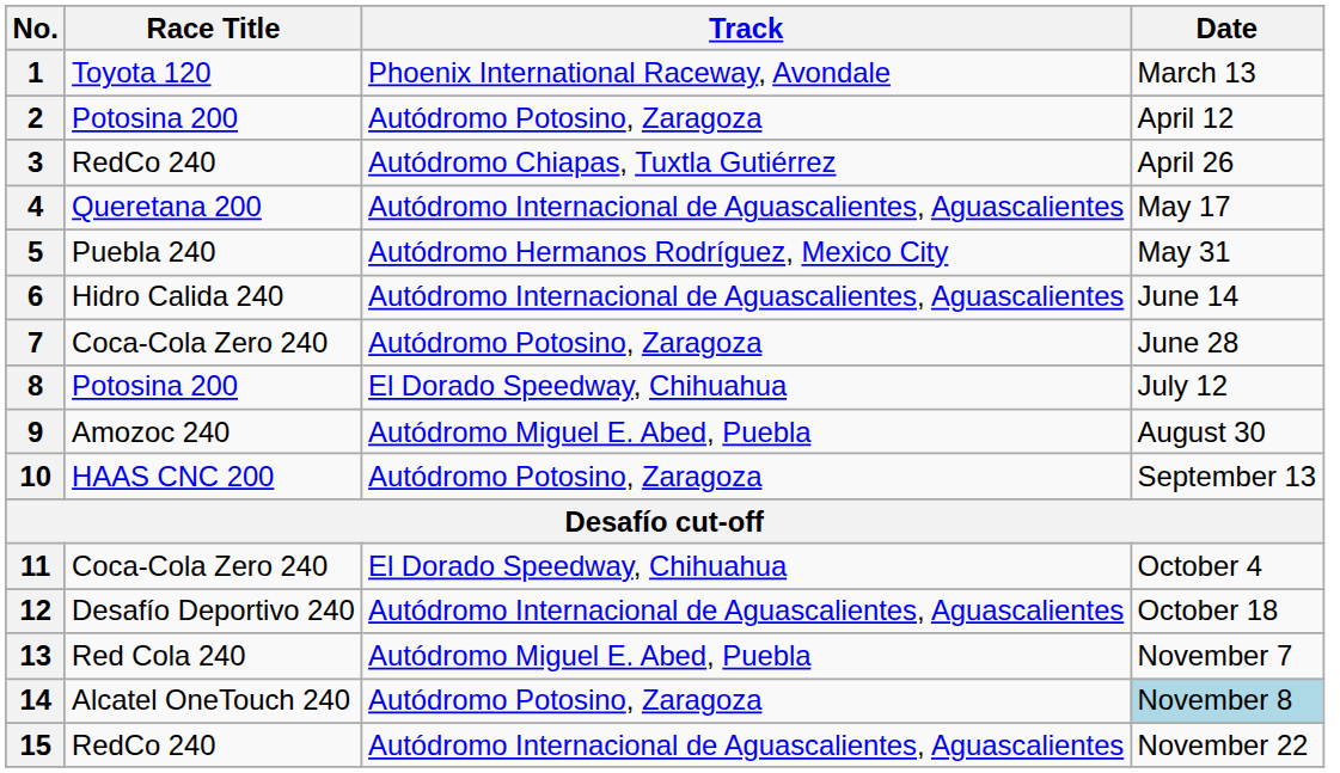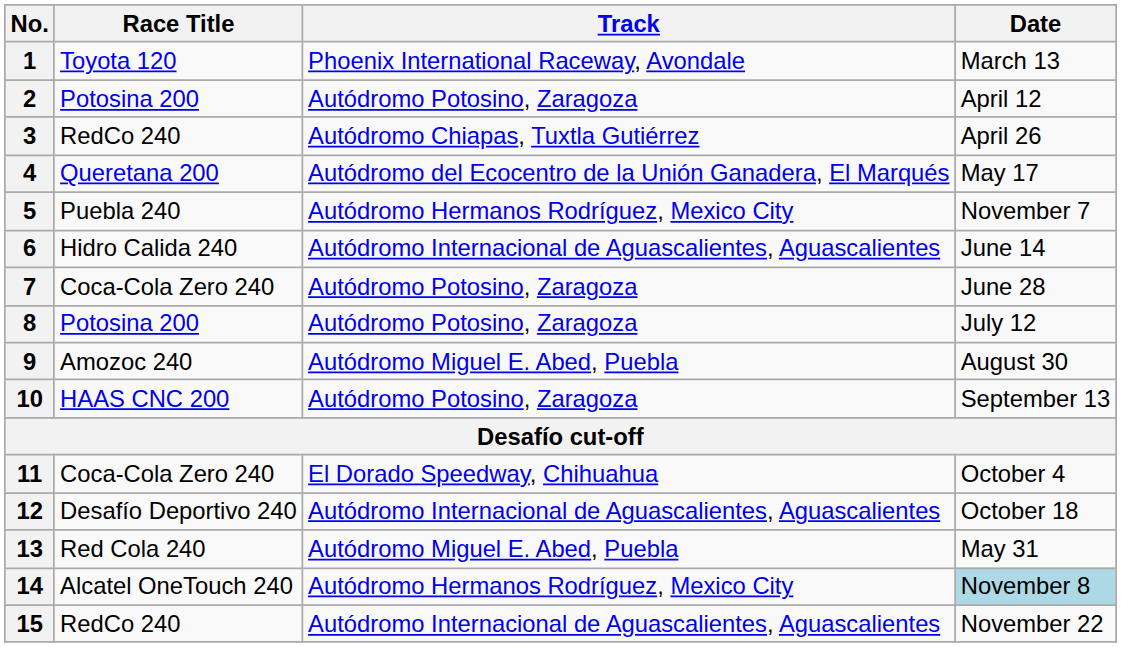 <table class="wikitable" style="font-size:85%;">
 <tr>
 <th>No.</th>
 <th>Race Title</th>
 <th><a href='#'>Track</a></th>
 <th>Date</th>
 </tr>
 <tr>
 <th>1</th>
 <td><a href='#'>Toyota 120</a></td>
 <td> <a href='#'>Phoenix International Raceway</a>, <a href='#'>Avondale</a></td>
 <td>March 13</td>
 </tr>
 <tr>
 <th>2</th>
 <td><a href='#'>Potosina 200</a></td>
 <td> <a href='#'>Autódromo Potosino</a>, <a href='#'>Zaragoza</a></td>
 <td>April 12</td>
 </tr>
 <tr>
 <th>3</th>
 <td>RedCo 240</td>
 <td> <a href='#'>Autódromo Chiapas</a>, <a href='#'>Tuxtla Gutiérrez</a></td>
 <td>April 26</td>
 </tr>
 <tr>
 <th>4</th>
 <td><a href='#'>Queretana 200</a></td>
-<td> <a href='#'>Autódromo Internacional de Aguascalientes</a>, <a href='#'>Aguascalientes</a></td>
+<td> <a href='#'>Autódromo del Ecocentro de la Unión Ganadera</a>, <a href='#'>El Marqués</a></td>
 <td>May 17</td>
 </tr>
 <tr>
 <th>5</th>
 <td>Puebla 240</td>
 <td> <a href='#'>Autódromo Hermanos Rodríguez</a>, <a href='#'>Mexico City</a></td>
-<td>May 31</td>
+<td>November 7</td>
 </tr>
 <tr>
 <th>6</th>
 <td>Hidro Calida 240</td>
 <td> <a href='#'>Autódromo Internacional de Aguascalientes</a>, <a href='#'>Aguascalientes</a></td>
 <td>June 14</td>
 </tr>
 <tr>
 <th>7</th>
 <td>Coca-Cola Zero 240</td>
 <td> <a href='#'>Autódromo Potosino</a>, <a href='#'>Zaragoza</a></td>
 <td>June 28</td>
 </tr>
 <tr>
 <th>8</th>
 <td><a href='#'>Potosina 200</a></td>
-<td> <a href='#'>El Dorado Speedway</a>, <a href='#'>Chihuahua</a></td>
+<td> <a href='#'>Autódromo Potosino</a>, <a href='#'>Zaragoza</a></td>
 <td>July 12</td>
 </tr>
 <tr>
 <th>9</th>
 <td>Amozoc 240</td>
 <td> <a href='#'>Autódromo Miguel E. Abed</a>, <a href='#'>Puebla</a></td>
 <td>August 30</td>
 </tr>
 <tr>
 <th>10</th>
 <td><a href='#'>HAAS CNC 200</a></td>
 <td> <a href='#'>Autódromo Potosino</a>, <a href='#'>Zaragoza</a></td>
 <td>September 13</td>
 </tr>
 <tr>
 <th colspan="4">Desafío cut-off</th>
 </tr>
 <tr>
 <th>11</th>
 <td>Coca-Cola Zero 240</td>
 <td> <a href='#'>El Dorado Speedway</a>, <a href='#'>Chihuahua</a></td>
 <td>October 4</td>
 </tr>
 <tr>
 <th>12</th>
 <td>Desafío Deportivo 240</td>
 <td> <a href='#'>Autódromo Internacional de Aguascalientes</a>, <a href='#'>Aguascalientes</a></td>
 <td>October 18</td>
 </tr>
 <tr>
 <th>13</th>
 <td>Red Cola 240</td>
 <td> <a href='#'>Autódromo Miguel E. Abed</a>, <a href='#'>Puebla</a></td>
-<td>November 7</td>
+<td>May 31</td>
 </tr>
 <tr>
 <th>14</th>
 <td>Alcatel OneTouch 240</td>
-<td> <a href='#'>Autódromo Potosino</a>, <a href='#'>Zaragoza</a></td>
+<td> <a href='#'>Autódromo Hermanos Rodríguez</a>, <a href='#'>Mexico City</a></td>
 <td style="background: lightblue;">November 8</td>
 </tr>
 <tr>
 <th>15</th>
 <td>RedCo 240</td>
 <td> <a href='#'>Autódromo Internacional de Aguascalientes</a>, <a href='#'>Aguascalientes</a></td>
 <td>November 22</td>
 </tr>
 </table>
